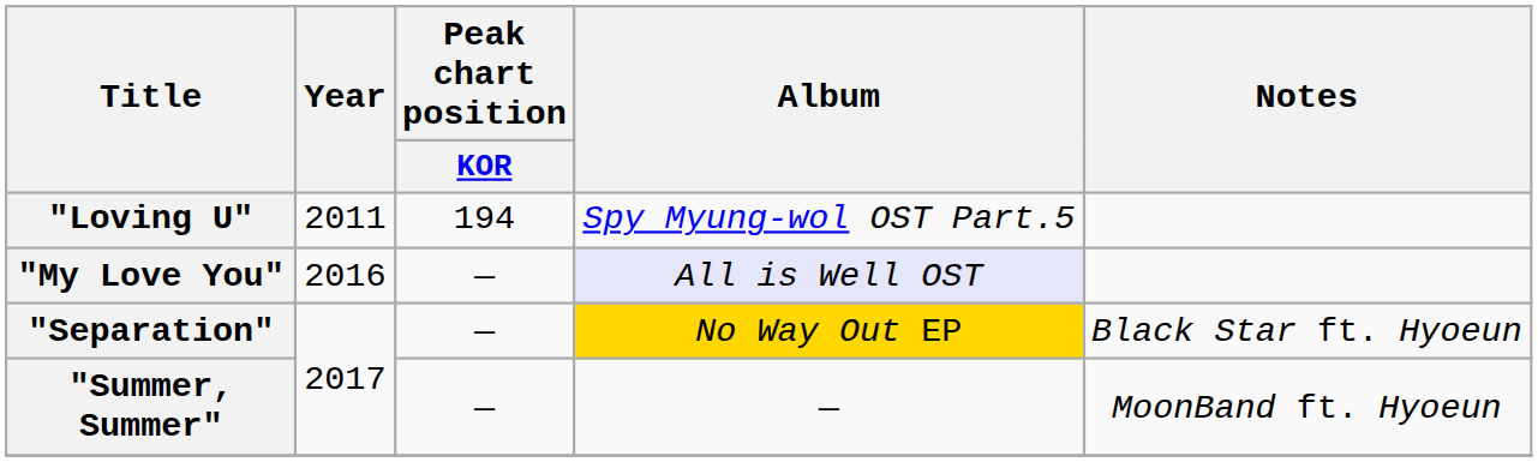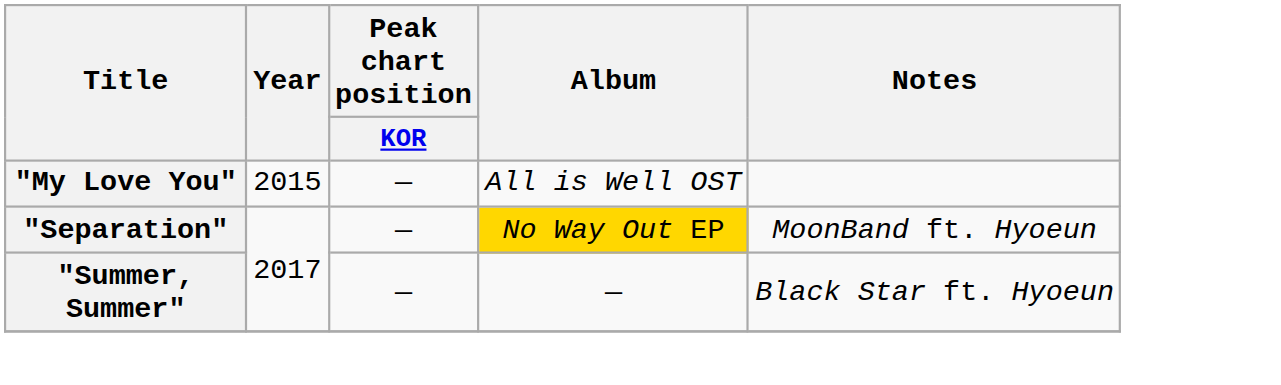 <table class="wikitable plainrowheaders" style="text-align:center">
 <tr>
 <th rowspan="2" scope="col" style="width:8em;">Title</th>
 <th rowspan="2" scope="col">Year</th>
 <th scope="col" colspan="1">Peak chart position</th>
 <th scope="col" rowspan="2">Album</th>
 <th scope="col" rowspan="2">Notes</th>
 </tr>
 <tr>
 <th scope="col" style="width:3.5em;font-size:90%;"><a href='#'>KOR</a><br></th>
 </tr>
 <tr>
-<th scope="row">"Loving U"</th>
-<td>2011</td>
-<td>194</td>
-<td><em><a href='#'>Spy Myung-wol</a> OST Part.5</em></td>
-<td></td>
-</tr>
-<tr>
 <th scope="row">"My Love You"</th>
-<td>2016</td>
+<td>2015</td>
 <td>—</td>
-<td style="background: lavender;"><em>All is Well OST</em></td>
+<td><em>All is Well OST</em></td>
 <td></td>
 </tr>
 <tr>
 <th scope="row">"Separation"</th>
 <td rowspan="2">2017</td>
 <td>—</td>
 <td style="background: gold;"><em>No Way Out</em> EP</td>
-<td><em>Black Star</em> ft. <em>Hyoeun</em></td>
+<td><em>MoonBand</em> ft. <em>Hyoeun</em></td>
 </tr>
 <tr>
 <th scope="row">"Summer, Summer"</th>
 <td>—</td>
 <td>—</td>
-<td><em>MoonBand</em> ft. <em>Hyoeun</em></td>
+<td><em>Black Star</em> ft. <em>Hyoeun</em></td>
 </tr>
 <tr>
 </tr>
 </table>
